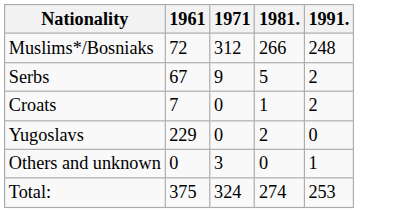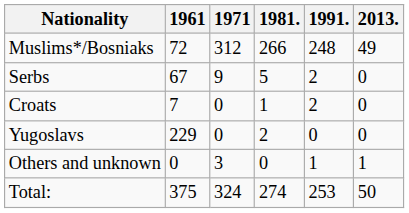 <table class="wikitable">
 <tr>
 <th>Nationality</th>
 <th>1961</th>
 <th>1971</th>
 <th>1981.</th>
 <th>1991.</th>
+<th>2013.</th>
 </tr>
 <tr>
 <td>Muslims*/Bosniaks</td>
 <td>72</td>
 <td>312</td>
 <td>266</td>
 <td>248</td>
+<td>49</td>
 </tr>
 <tr>
 <td>Serbs</td>
 <td>67</td>
 <td>9</td>
 <td>5</td>
 <td>2</td>
+<td>0</td>
 </tr>
 <tr>
 <td>Croats</td>
 <td>7</td>
 <td>0</td>
 <td>1</td>
 <td>2</td>
+<td>0</td>
 </tr>
 <tr>
 <td>Yugoslavs</td>
 <td>229</td>
 <td>0</td>
 <td>2</td>
+<td>0</td>
 <td>0</td>
 </tr>
 <tr>
 <td>Others and unknown</td>
 <td>0</td>
 <td>3</td>
 <td>0</td>
 <td>1</td>
+<td>1</td>
 </tr>
 <tr>
 <td>Total:</td>
 <td>375</td>
 <td>324</td>
 <td>274</td>
 <td>253</td>
+<td>50 </td>
 </tr>
 </table>
